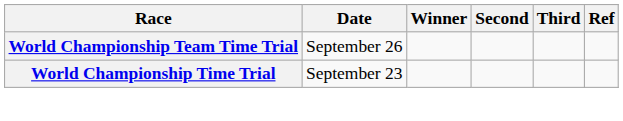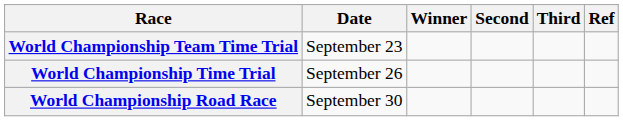 <table class="wikitable plainrowheaders">
 <tr>
 <th>Race</th>
 <th>Date</th>
 <th>Winner</th>
 <th>Second</th>
 <th>Third</th>
 <th>Ref</th>
 </tr>
 <tr>
 <th scope=row><a href='#'>World Championship Team Time Trial</a></th>
-<td>September 26</td>
+<td>September 23</td>
 <td> </td>
 <td> </td>
 <td> </td>
 <td></td>
 </tr>
 <tr>
 <th scope=row><a href='#'>World Championship Time Trial</a></th>
-<td>September 23</td>
+<td>September 26</td>
+<td></td>
+<td></td>
+<td></td>
+<td></td>
+</tr>
+<tr>
+<th scope=row><a href='#'>World Championship Road Race</a></th>
+<td>September 30</td>
 <td></td>
 <td></td>
 <td></td>
 <td></td>
 </tr>
 </table>
